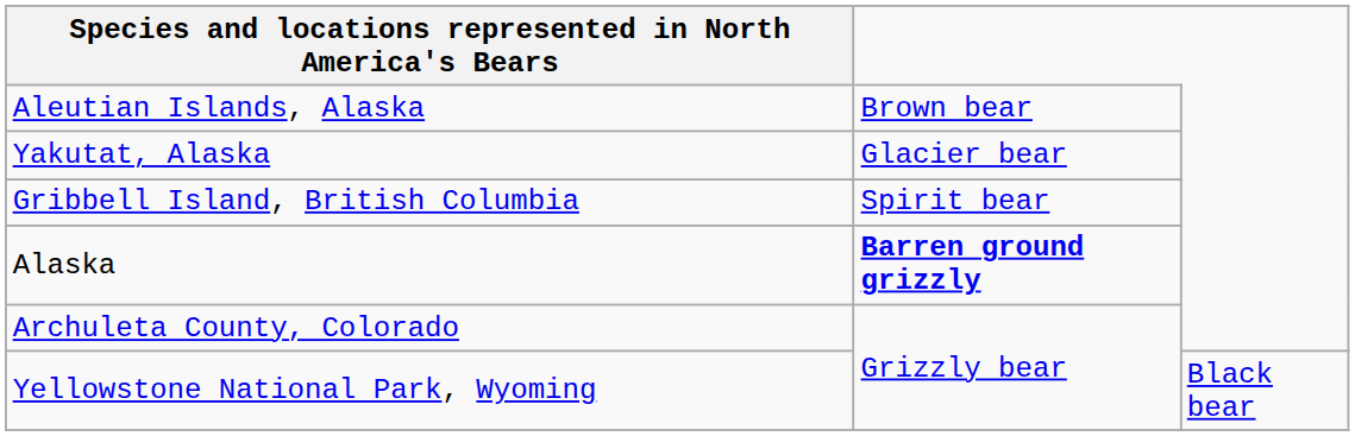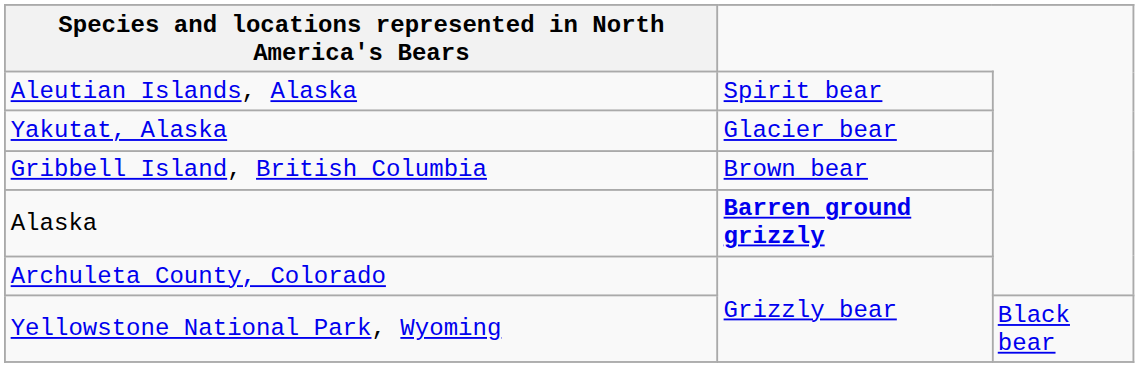 <table class="wikitable collapsible collapsed">
 <tr>
 <th>Species and locations represented in North America's Bears</th>
 </tr>
 <tr>
 <td><a href='#'>Aleutian Islands</a>, <a href='#'>Alaska</a></td>
-<td><a href='#'>Brown bear</a></td>
+<td><a href='#'>Spirit bear</a></td>
 </tr>
 <tr>
 <td><a href='#'>Yakutat, Alaska</a></td>
 <td><a href='#'>Glacier bear</a></td>
 </tr>
 <tr>
 <td><a href='#'>Gribbell Island</a>, <a href='#'>British Columbia</a></td>
-<td><a href='#'>Spirit bear</a></td>
+<td><a href='#'>Brown bear</a></td>
 </tr>
 <tr>
 <td>Alaska</td>
 <td><strong><a href='#'>Barren ground grizzly</a></strong></td>
 </tr>
 <tr>
 <td><a href='#'>Archuleta County, Colorado</a></td>
 <td rowspan="2"><a href='#'>Grizzly bear</a></td>
 </tr>
 <tr>
 <td><a href='#'>Yellowstone National Park</a>, <a href='#'>Wyoming</a></td>
 <td><a href='#'>Black bear</a></td>
 </tr>
 </table>
